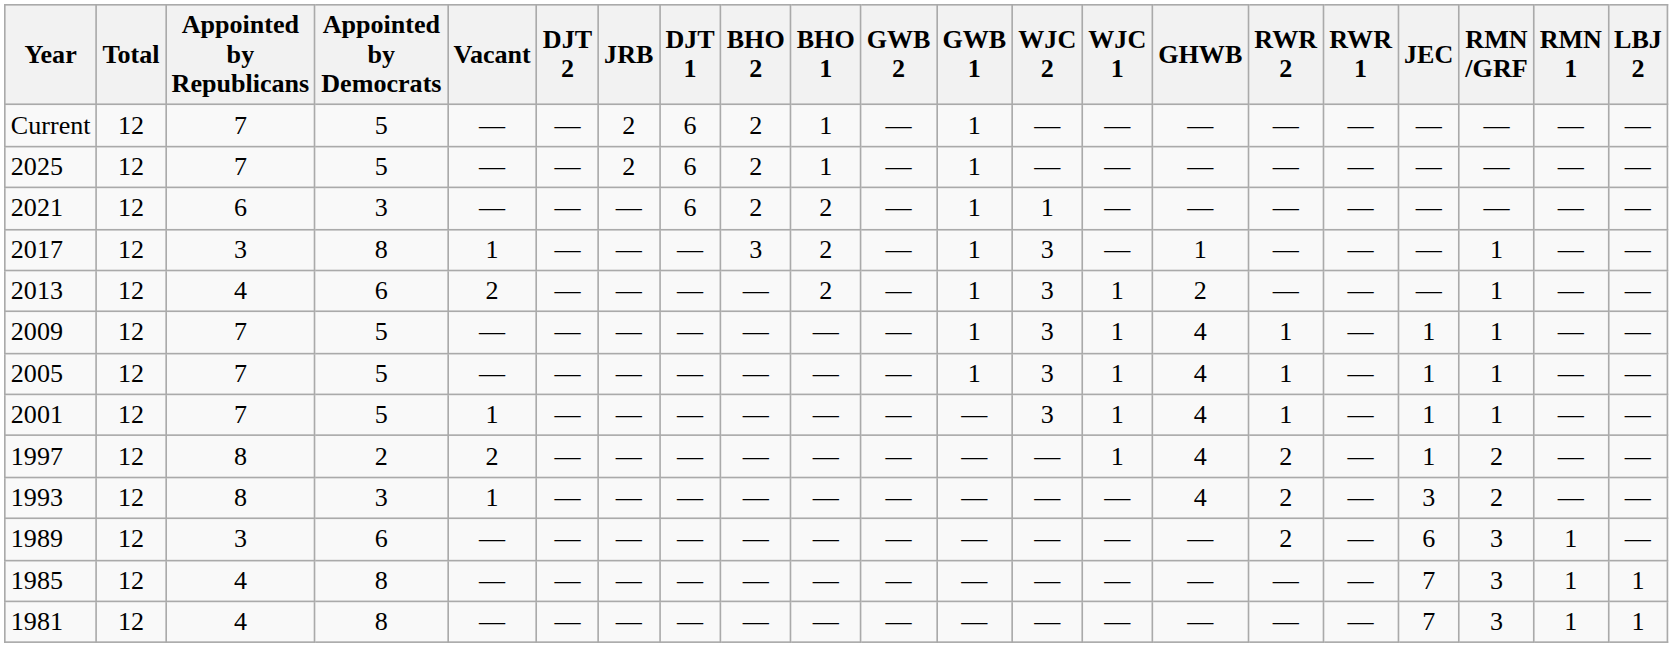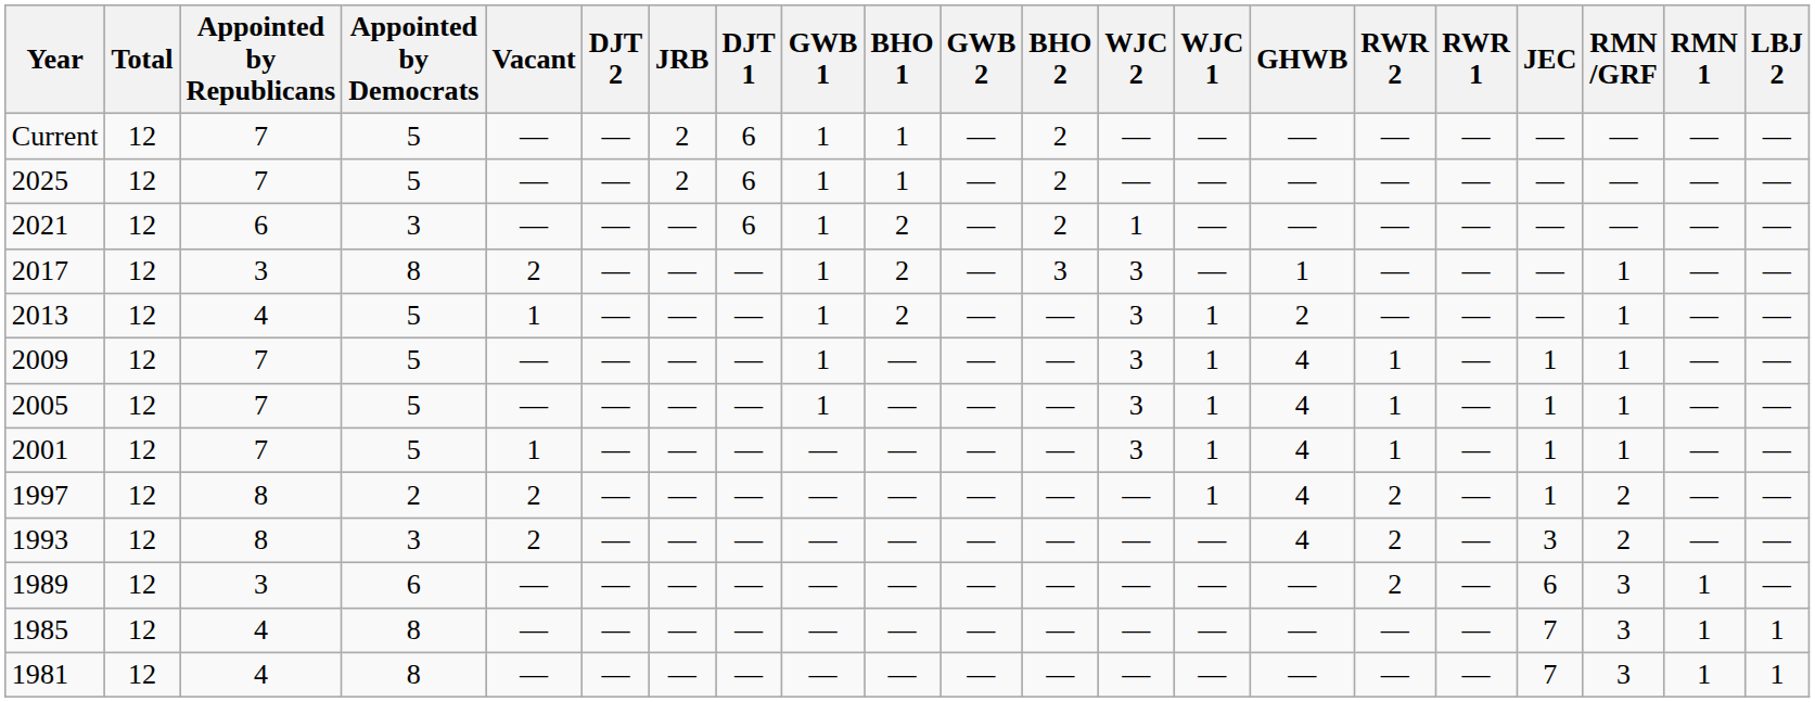 <table class="wikitable" style="text-align:center;">
 <tr>
 <th>Year</th>
 <th>Total</th>
 <th>Appointed<br>by<br>Republicans</th>
 <th>Appointed<br>by<br>Democrats</th>
 <th>Vacant</th>
 <th>DJT<br>2</th>
 <th>JRB</th>
 <th>DJT<br>1</th>
-<th>BHO<br>2</th>
+<th>GWB<br>1</th>
 <th>BHO<br>1</th>
 <th>GWB<br>2</th>
-<th>GWB<br>1</th>
+<th>BHO<br>2</th>
 <th>WJC<br>2</th>
 <th>WJC<br>1</th>
 <th>GHWB</th>
 <th>RWR<br>2</th>
 <th>RWR<br>1</th>
 <th>JEC</th>
 <th>RMN<br>/GRF</th>
 <th>RMN<br>1</th>
 <th>LBJ<br>2</th>
 </tr>
 <tr>
 <td style="text-align:left;">Current</td>
 <td>12</td>
 <td>7</td>
 <td>5</td>
 <td>—</td>
 <td>—</td>
 <td>2</td>
 <td>6</td>
-<td>2</td>
+<td>1</td>
 <td>1</td>
 <td>—</td>
-<td>1</td>
+<td>2</td>
 <td>—</td>
 <td>—</td>
 <td>—</td>
 <td>—</td>
 <td>—</td>
 <td>—</td>
 <td>—</td>
 <td>—</td>
 <td>—</td>
 </tr>
 <tr>
 <td style="text-align:left;">2025</td>
 <td>12</td>
 <td>7</td>
 <td>5</td>
 <td>—</td>
 <td>—</td>
 <td>2</td>
 <td>6</td>
-<td>2</td>
+<td>1</td>
 <td>1</td>
 <td>—</td>
-<td>1</td>
+<td>2</td>
 <td>—</td>
 <td>—</td>
 <td>—</td>
 <td>—</td>
 <td>—</td>
 <td>—</td>
 <td>—</td>
 <td>—</td>
 <td>—</td>
 </tr>
 <tr>
 <td style="text-align:left;">2021</td>
 <td>12</td>
 <td>6</td>
 <td>3</td>
 <td>—</td>
 <td>—</td>
 <td>—</td>
 <td>6</td>
-<td>2</td>
+<td>1</td>
 <td>2</td>
 <td>—</td>
-<td>1</td>
+<td>2</td>
 <td>1</td>
 <td>—</td>
 <td>—</td>
 <td>—</td>
 <td>—</td>
 <td>—</td>
 <td>—</td>
 <td>—</td>
 <td>—</td>
 </tr>
 <tr>
 <td style="text-align:left;">2017</td>
 <td>12</td>
 <td>3</td>
 <td>8</td>
-<td>1</td>
+<td>2</td>
 <td>—</td>
 <td>—</td>
 <td>—</td>
-<td>3</td>
+<td>1</td>
 <td>2</td>
 <td>—</td>
-<td>1</td>
+<td>3</td>
 <td>3</td>
 <td>—</td>
 <td>1</td>
 <td>—</td>
 <td>—</td>
 <td>—</td>
 <td>1</td>
 <td>—</td>
 <td>—</td>
 </tr>
 <tr>
 <td style="text-align:left;">2013</td>
 <td>12</td>
 <td>4</td>
-<td>6</td>
+<td>5</td>
+<td>1</td>
+<td>—</td>
+<td>—</td>
+<td>—</td>
+<td>1</td>
 <td>2</td>
 <td>—</td>
 <td>—</td>
-<td>—</td>
-<td>—</td>
-<td>2</td>
-<td>—</td>
-<td>1</td>
 <td>3</td>
 <td>1</td>
 <td>2</td>
 <td>—</td>
 <td>—</td>
 <td>—</td>
 <td>1</td>
 <td>—</td>
 <td>—</td>
 </tr>
 <tr>
 <td style="text-align:left;">2009</td>
 <td>12</td>
 <td>7</td>
 <td>5</td>
 <td>—</td>
 <td>—</td>
 <td>—</td>
 <td>—</td>
+<td>1</td>
 <td>—</td>
 <td>—</td>
 <td>—</td>
-<td>1</td>
 <td>3</td>
 <td>1</td>
 <td>4</td>
 <td>1</td>
 <td>—</td>
 <td>1</td>
 <td>1</td>
 <td>—</td>
 <td>—</td>
 </tr>
 <tr>
 <td style="text-align:left;">2005</td>
 <td>12</td>
 <td>7</td>
 <td>5</td>
 <td>—</td>
 <td>—</td>
 <td>—</td>
 <td>—</td>
+<td>1</td>
 <td>—</td>
 <td>—</td>
 <td>—</td>
-<td>1</td>
 <td>3</td>
 <td>1</td>
 <td>4</td>
 <td>1</td>
 <td>—</td>
 <td>1</td>
 <td>1</td>
 <td>—</td>
 <td>—</td>
 </tr>
 <tr>
 <td style="text-align:left;">2001</td>
 <td>12</td>
 <td>7</td>
 <td>5</td>
 <td>1</td>
 <td>—</td>
 <td>—</td>
 <td>—</td>
 <td>—</td>
 <td>—</td>
 <td>—</td>
 <td>—</td>
 <td>3</td>
 <td>1</td>
 <td>4</td>
 <td>1</td>
 <td>—</td>
 <td>1</td>
 <td>1</td>
 <td>—</td>
 <td>—</td>
 </tr>
 <tr>
 <td style="text-align:left;">1997</td>
 <td>12</td>
 <td>8</td>
 <td>2</td>
 <td>2</td>
 <td>—</td>
 <td>—</td>
 <td>—</td>
 <td>—</td>
 <td>—</td>
 <td>—</td>
 <td>—</td>
 <td>—</td>
 <td>1</td>
 <td>4</td>
 <td>2</td>
 <td>—</td>
 <td>1</td>
 <td>2</td>
 <td>—</td>
 <td>—</td>
 </tr>
 <tr>
 <td style="text-align:left;">1993</td>
 <td>12</td>
 <td>8</td>
 <td>3</td>
-<td>1</td>
+<td>2</td>
 <td>—</td>
 <td>—</td>
 <td>—</td>
 <td>—</td>
 <td>—</td>
 <td>—</td>
 <td>—</td>
 <td>—</td>
 <td>—</td>
 <td>4</td>
 <td>2</td>
 <td>—</td>
 <td>3</td>
 <td>2</td>
 <td>—</td>
 <td>—</td>
 </tr>
 <tr>
 <td style="text-align:left;">1989</td>
 <td>12</td>
 <td>3</td>
 <td>6</td>
 <td>—</td>
 <td>—</td>
 <td>—</td>
 <td>—</td>
 <td>—</td>
 <td>—</td>
 <td>—</td>
 <td>—</td>
 <td>—</td>
 <td>—</td>
 <td>—</td>
 <td>2</td>
 <td>—</td>
 <td>6</td>
 <td>3</td>
 <td>1</td>
 <td>—</td>
 </tr>
 <tr>
 <td style="text-align:left;">1985</td>
 <td>12</td>
 <td>4</td>
 <td>8</td>
 <td>—</td>
 <td>—</td>
 <td>—</td>
 <td>—</td>
 <td>—</td>
 <td>—</td>
 <td>—</td>
 <td>—</td>
 <td>—</td>
 <td>—</td>
 <td>—</td>
 <td>—</td>
 <td>—</td>
 <td>7</td>
 <td>3</td>
 <td>1</td>
 <td>1</td>
 </tr>
 <tr>
 <td style="text-align:left;">1981</td>
 <td>12</td>
 <td>4</td>
 <td>8</td>
 <td>—</td>
 <td>—</td>
 <td>—</td>
 <td>—</td>
 <td>—</td>
 <td>—</td>
 <td>—</td>
 <td>—</td>
 <td>—</td>
 <td>—</td>
 <td>—</td>
 <td>—</td>
 <td>—</td>
 <td>7</td>
 <td>3</td>
 <td>1</td>
 <td>1</td>
 </tr>
 </table>
